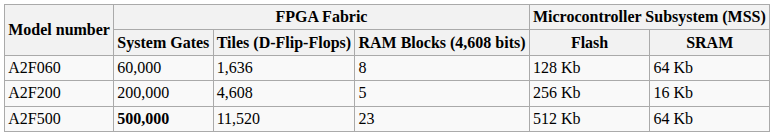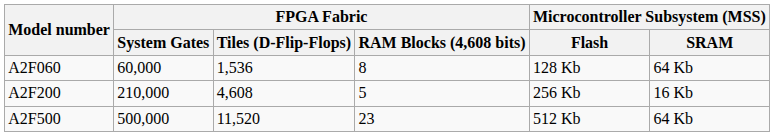 <table class="wikitable">
 <tr>
 <th rowspan="2">Model number</th>
 <th ! colspan="3">FPGA Fabric</th>
 <th ! colspan="2">Microcontroller Subsystem (MSS)</th>
 </tr>
 <tr>
 <th>System Gates</th>
 <th>Tiles (D-Flip-Flops)</th>
 <th>RAM Blocks (4,608 bits)</th>
 <th>Flash</th>
 <th>SRAM</th>
 </tr>
 <tr>
 <td>A2F060</td>
 <td>60,000</td>
-<td>1,636</td>
+<td>1,536</td>
 <td>8</td>
 <td>128 Kb</td>
 <td>64 Kb</td>
 </tr>
 <tr>
 <td>A2F200</td>
-<td>200,000</td>
+<td>210,000</td>
 <td>4,608</td>
 <td>5</td>
 <td>256 Kb</td>
 <td>16 Kb</td>
 </tr>
 <tr>
 <td>A2F500</td>
-<td><strong>500,000</strong></td>
+<td>500,000</td>
 <td>11,520</td>
 <td>23</td>
 <td>512 Kb</td>
 <td>64 Kb</td>
 </tr>
 <tr>
 </tr>
 </table>
